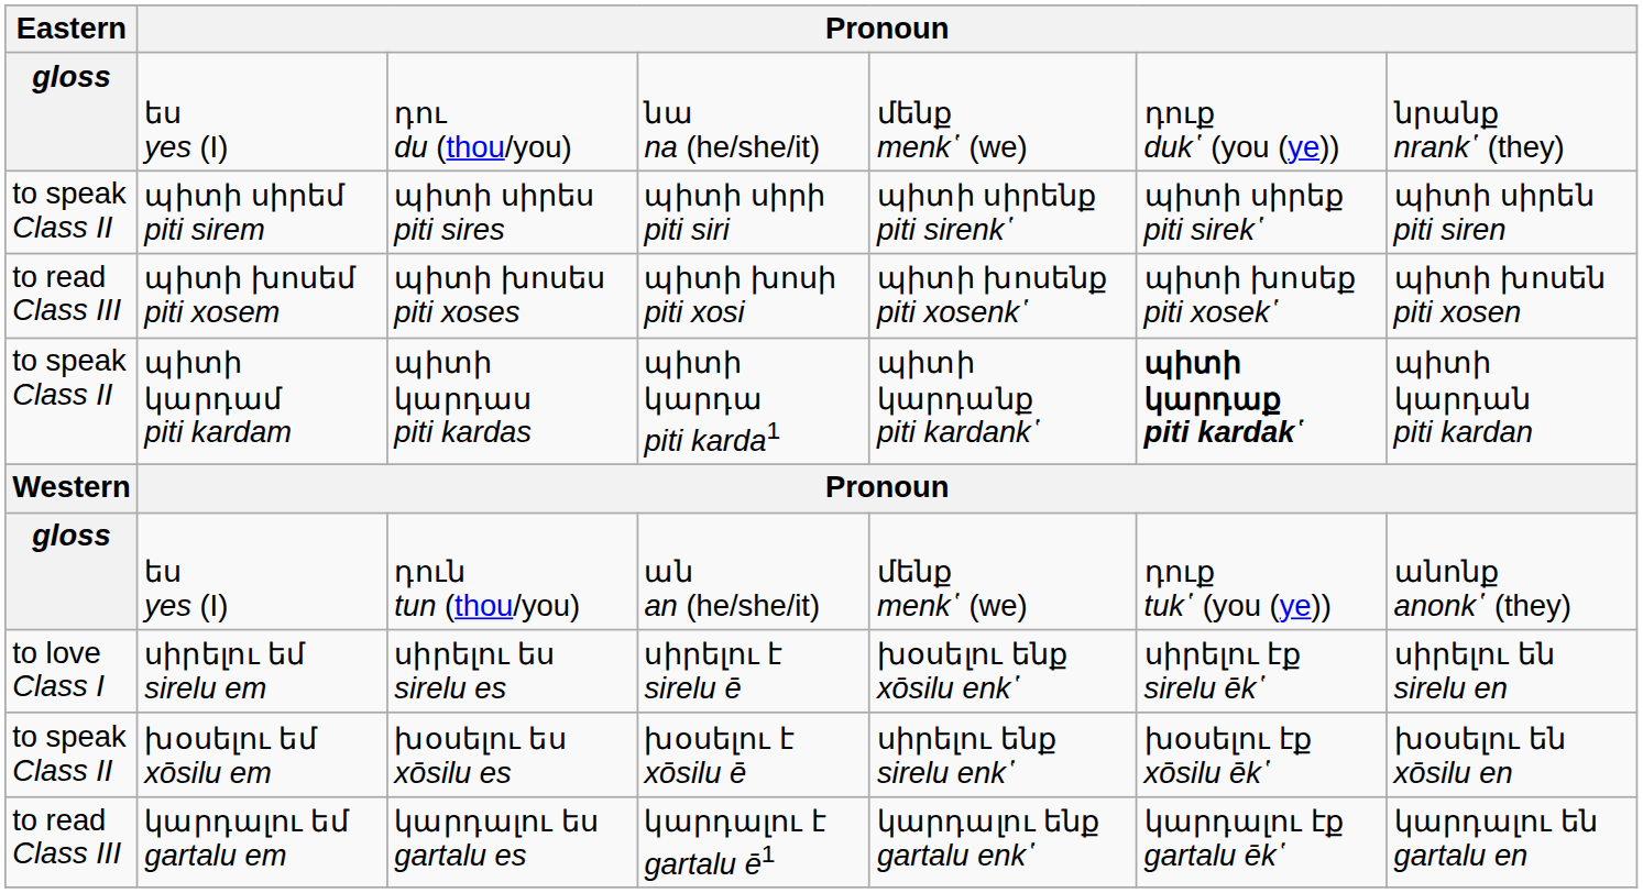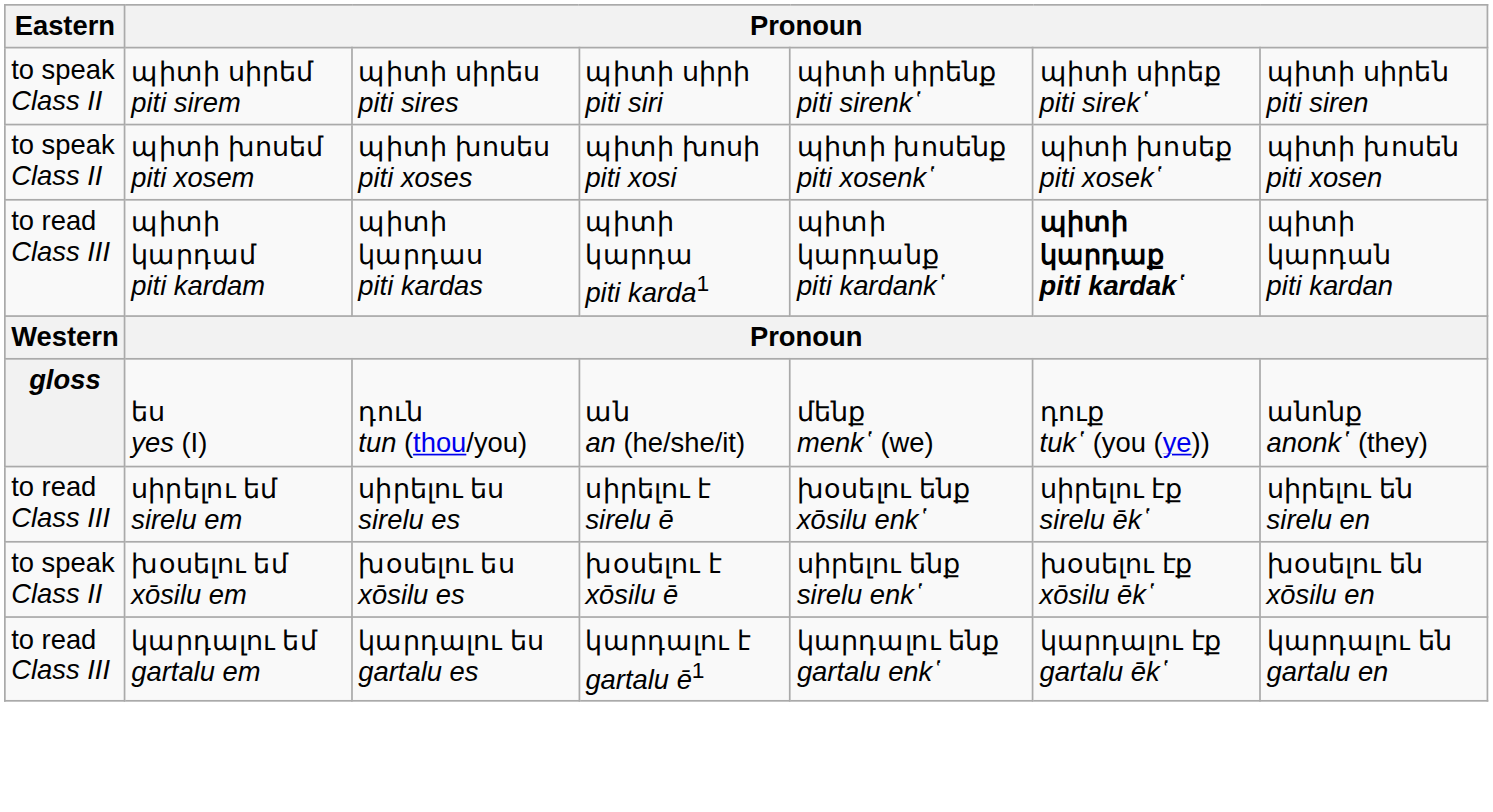 <table class="wikitable">
 <tr>
 <th>Eastern</th>
 <th colspan=6>Pronoun</th>
-</tr>
-<tr valign=top>
-<th><em>gloss</em></th>
-<td><br>ես<br><em>yes</em> (I)</td>
-<td><br>դու<br><em>du</em> (<a href='#'>thou</a>/you)</td>
-<td><br>նա<br><em>na</em> (he/she/it)</td>
-<td><br>մենք<br><em>menk῾</em> (we)</td>
-<td><br>դուք<br><em>duk῾</em> (you (<a href='#'>ye</a>))</td>
-<td><br>նրանք<br><em>nrank῾</em> (they)</td>
 </tr>
 <tr valign=top>
 <td>to speak<br><em>Class II</em></td>
 <td>պիտի սիրեմ<br><em>piti sirem</em></td>
 <td>պիտի սիրես<br><em>piti sires</em></td>
 <td>պիտի սիրի<br><em>piti siri</em></td>
 <td>պիտի սիրենք<br><em>piti sirenk῾</em></td>
 <td>պիտի սիրեք<br><em>piti sirek῾</em></td>
 <td>պիտի սիրեն<br><em>piti siren</em></td>
 </tr>
 <tr valign=top>
-<td>to read<br><em>Class III</em></td>
+<td>to speak<br><em>Class II</em></td>
 <td>պիտի խոսեմ<br><em>piti xosem</em></td>
 <td>պիտի խոսես<br><em>piti xoses</em></td>
 <td>պիտի խոսի<br><em>piti xosi</em></td>
 <td>պիտի խոսենք<br><em>piti xosenk῾</em></td>
 <td>պիտի խոսեք<br><em>piti xosek῾</em></td>
 <td>պիտի խոսեն<br><em>piti xosen</em></td>
 </tr>
 <tr valign=top>
-<td>to speak<br><em>Class II</em></td>
+<td>to read<br><em>Class III</em></td>
 <td>պիտի կարդամ<br><em>piti kardam</em></td>
 <td>պիտի կարդաս<br><em>piti kardas</em></td>
 <td>պիտի կարդա<br><em>piti karda</em><sup>1</sup></td>
 <td>պիտի կարդանք<br><em>piti kardank῾</em></td>
 <td><strong>պիտի կարդաք<br><em>piti kardak῾</em></strong></td>
 <td>պիտի կարդան<br><em>piti kardan</em></td>
 </tr>
 <tr valign=top>
 <th>Western</th>
 <th colspan=6>Pronoun</th>
 </tr>
 <tr valign=top>
 <th><em>gloss</em></th>
 <td><br>ես<br><em>yes</em> (I)</td>
 <td><br>դուն<br><em>tun</em> (<a href='#'>thou</a>/you)</td>
 <td><br>ան<br><em>an</em> (he/she/it)</td>
 <td><br>մենք<br><em>menk῾</em> (we)</td>
 <td><br>դուք<br><em>tuk῾</em> (you (<a href='#'>ye</a>))</td>
 <td><br>անոնք<br><em>anonk῾</em> (they)</td>
 </tr>
 <tr valign=top>
-<td>to love<br><em>Class I</em></td>
+<td>to read<br><em>Class III</em></td>
 <td>սիրելու եմ<br><em>sirelu em</em></td>
 <td>սիրելու ես<br><em>sirelu es</em></td>
 <td>սիրելու է<br><em>sirelu ē</em></td>
 <td>խօսելու ենք<br><em>xōsilu enk῾</em></td>
 <td>սիրելու էք<br><em>sirelu ēk῾</em></td>
 <td>սիրելու են<br><em>sirelu en</em></td>
 </tr>
 <tr valign=top>
 <td>to speak<br><em>Class II</em></td>
 <td>խօսելու եմ<br><em>xōsilu em</em></td>
 <td>խօսելու ես<br><em>xōsilu es</em></td>
 <td>խօսելու է<br><em>xōsilu ē</em></td>
 <td>սիրելու ենք<br><em>sirelu enk῾</em></td>
 <td>խօսելու էք<br><em>xōsilu ēk῾</em></td>
 <td>խօսելու են<br><em>xōsilu en</em></td>
 </tr>
 <tr valign=top>
 <td>to read<br><em>Class III</em></td>
 <td>կարդալու եմ<br><em>gartalu em</em></td>
 <td>կարդալու ես<br><em>gartalu es</em></td>
 <td>կարդալու է<br><em>gartalu ē</em><sup>1</sup></td>
 <td>կարդալու ենք<br><em>gartalu enk῾</em></td>
 <td>կարդալու էք<br><em>gartalu ēk῾</em></td>
 <td>կարդալու են<br><em>gartalu en</em></td>
 </tr>
 </table>
